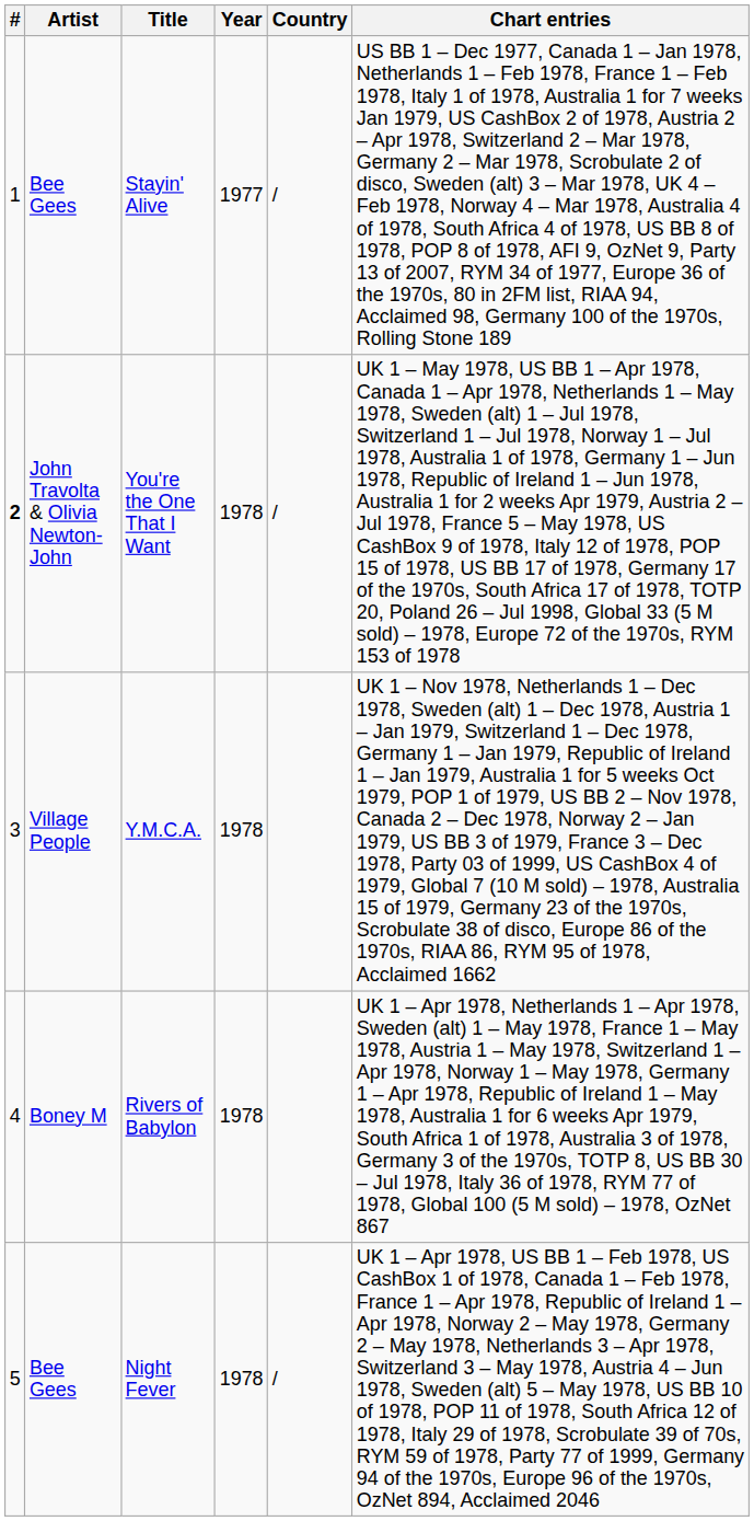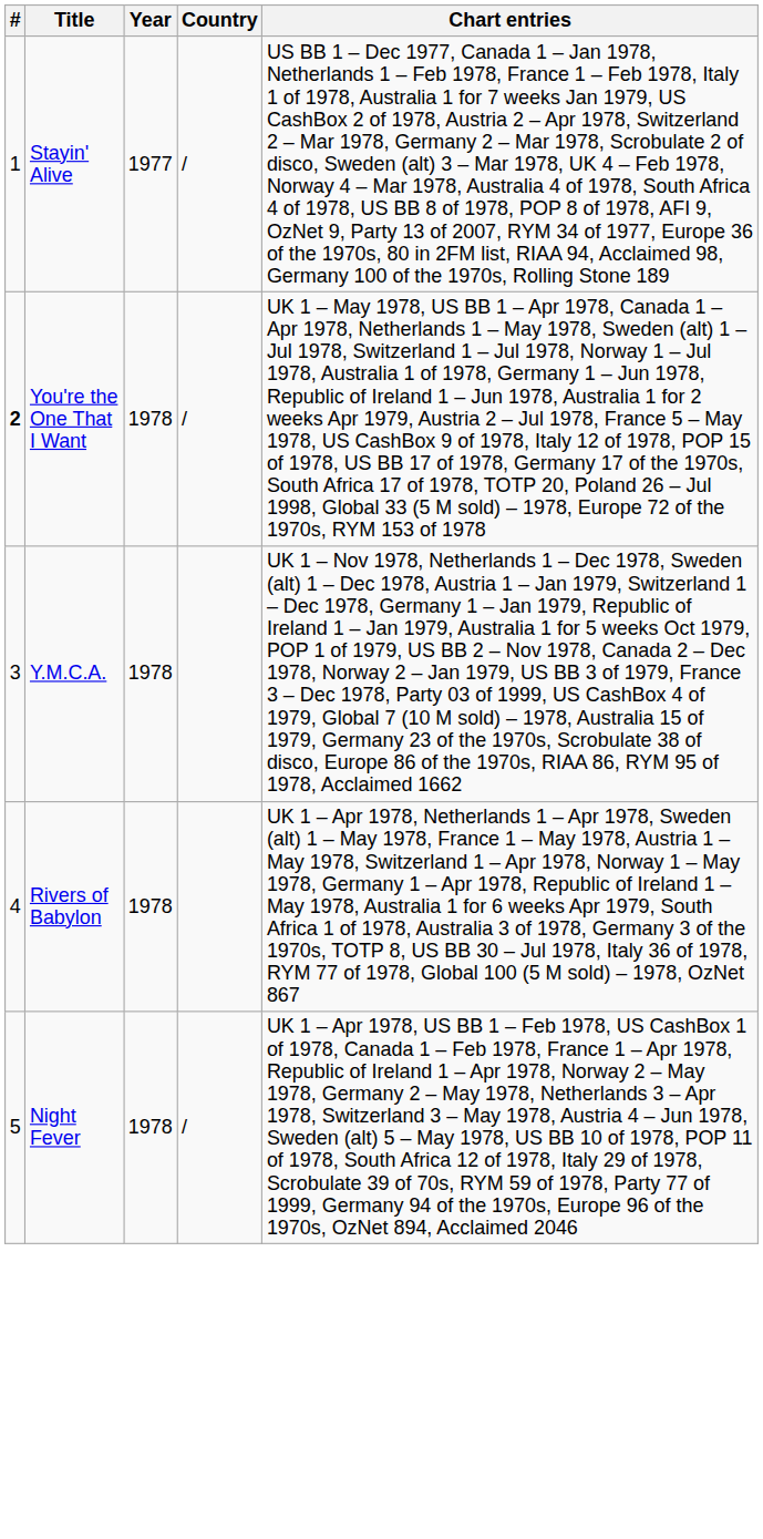 <table class="wikitable">
 <tr>
 <th>#</th>
-<th>Artist</th>
 <th>Title</th>
 <th>Year</th>
 <th>Country</th>
 <th>Chart entries</th>
 </tr>
 <tr>
 <td>1</td>
-<td><a href='#'>Bee Gees</a></td>
 <td><a href='#'>Stayin' Alive</a></td>
 <td>1977</td>
 <td> / </td>
 <td>US BB 1 – Dec 1977, Canada 1 – Jan 1978, Netherlands 1 – Feb 1978, France 1 – Feb 1978, Italy 1 of 1978, Australia 1 for 7 weeks Jan 1979, US CashBox 2 of 1978, Austria 2 – Apr 1978, Switzerland 2 – Mar 1978, Germany 2 – Mar 1978, Scrobulate 2 of disco, Sweden (alt) 3 – Mar 1978, UK 4 – Feb 1978, Norway 4 – Mar 1978, Australia 4 of 1978, South Africa 4 of 1978, US BB 8 of 1978, POP 8 of 1978, AFI 9, OzNet 9, Party 13 of 2007, RYM 34 of 1977, Europe 36 of the 1970s, 80 in 2FM list, RIAA 94, Acclaimed 98, Germany 100 of the 1970s, Rolling Stone 189</td>
 </tr>
 <tr>
 <td><strong>2</strong></td>
-<td><a href='#'>John Travolta</a> & <a href='#'>Olivia Newton-John</a></td>
 <td><a href='#'>You're the One That I Want</a></td>
 <td>1978</td>
 <td> / </td>
 <td>UK 1 – May 1978, US BB 1 – Apr 1978, Canada 1 – Apr 1978, Netherlands 1 – May 1978, Sweden (alt) 1 – Jul 1978, Switzerland 1 – Jul 1978, Norway 1 – Jul 1978, Australia 1 of 1978, Germany 1 – Jun 1978, Republic of Ireland 1 – Jun 1978, Australia 1 for 2 weeks Apr 1979, Austria 2 – Jul 1978, France 5 – May 1978, US CashBox 9 of 1978, Italy 12 of 1978, POP 15 of 1978, US BB 17 of 1978, Germany 17 of the 1970s, South Africa 17 of 1978, TOTP 20, Poland 26 – Jul 1998, Global 33 (5 M sold) – 1978, Europe 72 of the 1970s, RYM 153 of 1978</td>
 </tr>
 <tr>
 <td>3</td>
-<td><a href='#'>Village People</a></td>
 <td><a href='#'>Y.M.C.A.</a></td>
 <td>1978</td>
 <td></td>
 <td>UK 1 – Nov 1978, Netherlands 1 – Dec 1978, Sweden (alt) 1 – Dec 1978, Austria 1 – Jan 1979, Switzerland 1 – Dec 1978, Germany 1 – Jan 1979, Republic of Ireland 1 – Jan 1979, Australia 1 for 5 weeks Oct 1979, POP 1 of 1979, US BB 2 – Nov 1978, Canada 2 – Dec 1978, Norway 2 – Jan 1979, US BB 3 of 1979, France 3 – Dec 1978, Party 03 of 1999, US CashBox 4 of 1979, Global 7 (10 M sold) – 1978, Australia 15 of 1979, Germany 23 of the 1970s, Scrobulate 38 of disco, Europe 86 of the 1970s, RIAA 86, RYM 95 of 1978, Acclaimed 1662</td>
 </tr>
 <tr>
 <td>4</td>
-<td><a href='#'>Boney M</a></td>
 <td><a href='#'>Rivers of Babylon</a></td>
 <td>1978</td>
 <td></td>
 <td>UK 1 – Apr 1978, Netherlands 1 – Apr 1978, Sweden (alt) 1 – May 1978, France 1 – May 1978, Austria 1 – May 1978, Switzerland 1 – Apr 1978, Norway 1 – May 1978, Germany 1 – Apr 1978, Republic of Ireland 1 – May 1978, Australia 1 for 6 weeks Apr 1979, South Africa 1 of 1978, Australia 3 of 1978, Germany 3 of the 1970s, TOTP 8, US BB 30 – Jul 1978, Italy 36 of 1978, RYM 77 of 1978, Global 100 (5 M sold) – 1978, OzNet 867</td>
 </tr>
 <tr>
 <td>5</td>
-<td><a href='#'>Bee Gees</a></td>
 <td><a href='#'>Night Fever</a></td>
 <td>1978</td>
 <td> / </td>
 <td>UK 1 – Apr 1978, US BB 1 – Feb 1978, US CashBox 1 of 1978, Canada 1 – Feb 1978, France 1 – Apr 1978, Republic of Ireland 1 – Apr 1978, Norway 2 – May 1978, Germany 2 – May 1978, Netherlands 3 – Apr 1978, Switzerland 3 – May 1978, Austria 4 – Jun 1978, Sweden (alt) 5 – May 1978, US BB 10 of 1978, POP 11 of 1978, South Africa 12 of 1978, Italy 29 of 1978, Scrobulate 39 of 70s, RYM 59 of 1978, Party 77 of 1999, Germany 94 of the 1970s, Europe 96 of the 1970s, OzNet 894, Acclaimed 2046</td>
 </tr>
 </table>
